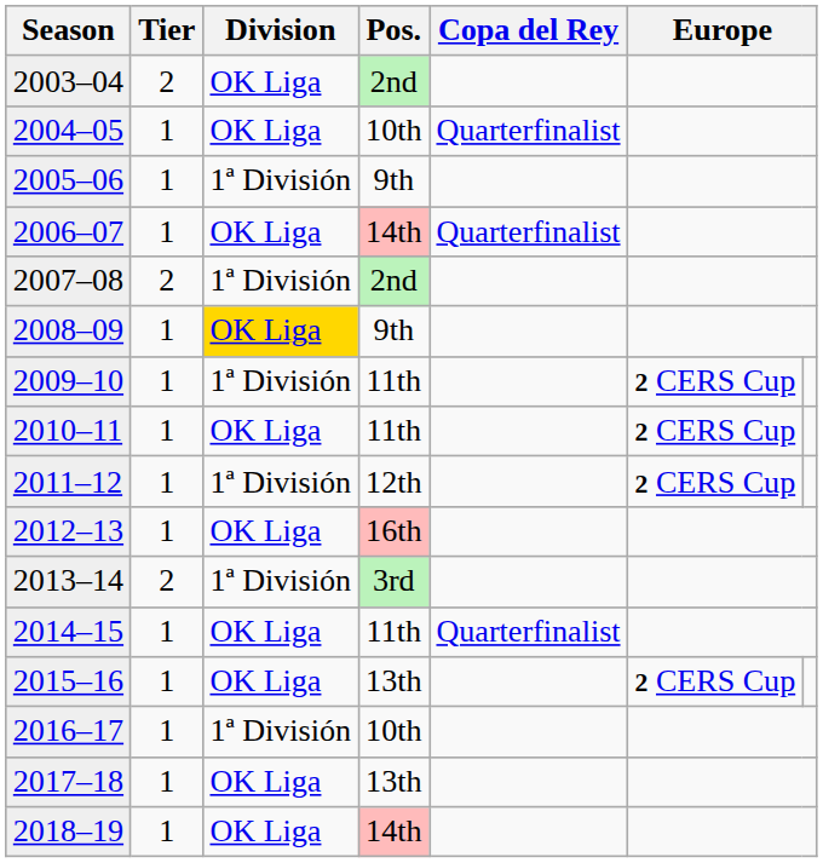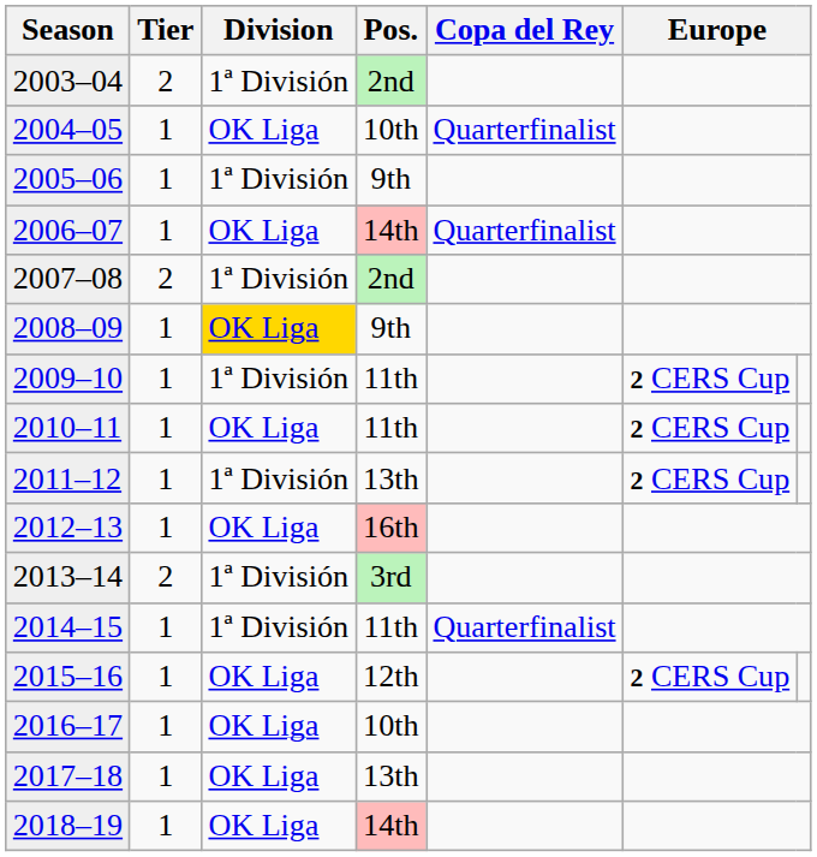 <table class="wikitable">
 <tr>
 <th>Season</th>
 <th>Tier</th>
 <th>Division</th>
 <th>Pos.</th>
 <th><a href='#'>Copa del Rey</a></th>
 <th colspan=2>Europe</th>
 </tr>
 <tr>
 <td style="background:#efefef;">2003–04</td>
 <td align="center">2</td>
-<td><a href='#'>OK Liga</a></td>
+<td>1ª División</td>
 <td align="center" bgcolor=#BBF3BB>2nd</td>
 <td></td>
 <td colspan=2></td>
 </tr>
 <tr>
 <td style="background:#efefef;"><a href='#'>2004–05</a></td>
 <td align="center">1</td>
 <td><a href='#'>OK Liga</a></td>
 <td align="center">10th</td>
 <td><a href='#'>Quarterfinalist</a></td>
 <td colspan=2></td>
 </tr>
 <tr>
 <td style="background:#efefef;"><a href='#'>2005–06</a></td>
 <td align="center">1</td>
 <td>1ª División</td>
 <td align="center">9th</td>
 <td></td>
 <td colspan=2></td>
 </tr>
 <tr>
 <td style="background:#efefef;"><a href='#'>2006–07</a></td>
 <td align="center">1</td>
 <td><a href='#'>OK Liga</a></td>
 <td align="center" bgcolor=#FFBBBB>14th</td>
 <td><a href='#'>Quarterfinalist</a></td>
 <td colspan=2></td>
 </tr>
 <tr>
 <td style="background:#efefef;">2007–08</td>
 <td align="center">2</td>
 <td>1ª División</td>
 <td align="center" bgcolor=#BBF3BB>2nd</td>
 <td></td>
 <td colspan=2></td>
 </tr>
 <tr>
 <td style="background:#efefef;"><a href='#'>2008–09</a></td>
 <td align="center">1</td>
 <td style="background: gold;"><a href='#'>OK Liga</a></td>
 <td align="center">9th</td>
 <td></td>
 <td colspan=2></td>
 </tr>
 <tr>
 <td style="background:#efefef;"><a href='#'>2009–10</a></td>
 <td align="center">1</td>
 <td>1ª División</td>
 <td align="center">11th</td>
 <td></td>
 <td><small><strong>2</strong></small> <a href='#'>CERS Cup</a></td>
 <td align=center></td>
 </tr>
 <tr>
 <td style="background:#efefef;"><a href='#'>2010–11</a></td>
 <td align="center">1</td>
 <td><a href='#'>OK Liga</a></td>
 <td align="center">11th</td>
 <td></td>
 <td><small><strong>2</strong></small> <a href='#'>CERS Cup</a></td>
 <td align=center></td>
 </tr>
 <tr>
 <td style="background:#efefef;"><a href='#'>2011–12</a></td>
 <td align="center">1</td>
 <td>1ª División</td>
-<td align="center">12th</td>
+<td align="center">13th</td>
 <td></td>
 <td><small><strong>2</strong></small> <a href='#'>CERS Cup</a></td>
 <td align=center></td>
 </tr>
 <tr>
 <td style="background:#efefef;"><a href='#'>2012–13</a></td>
 <td align="center">1</td>
 <td><a href='#'>OK Liga</a></td>
 <td align="center" bgcolor=#FFBBBB>16th</td>
 <td></td>
 <td colspan=2></td>
 </tr>
 <tr>
 <td style="background:#efefef;">2013–14</td>
 <td align="center">2</td>
 <td>1ª División</td>
 <td align="center" bgcolor=#BBF3BB>3rd</td>
 <td></td>
 <td colspan=2></td>
 </tr>
 <tr>
 <td style="background:#efefef;"><a href='#'>2014–15</a></td>
 <td align="center">1</td>
-<td><a href='#'>OK Liga</a></td>
+<td>1ª División</td>
 <td align="center">11th</td>
 <td><a href='#'>Quarterfinalist</a></td>
 <td colspan=2></td>
 </tr>
 <tr>
 <td style="background:#efefef;"><a href='#'>2015–16</a></td>
 <td align="center">1</td>
 <td><a href='#'>OK Liga</a></td>
-<td align="center">13th</td>
+<td align="center">12th</td>
 <td></td>
 <td><small><strong>2</strong></small> <a href='#'>CERS Cup</a></td>
 <td align=center></td>
 </tr>
 <tr>
 <td style="background:#efefef;"><a href='#'>2016–17</a></td>
 <td align="center">1</td>
-<td>1ª División</td>
+<td><a href='#'>OK Liga</a></td>
 <td align="center">10th</td>
 <td></td>
 <td colspan=2></td>
 </tr>
 <tr>
 <td style="background:#efefef;"><a href='#'>2017–18</a></td>
 <td align="center">1</td>
 <td><a href='#'>OK Liga</a></td>
 <td align=center>13th</td>
 <td></td>
 <td colspan=2></td>
 </tr>
 <tr>
 <td style="background:#efefef;"><a href='#'>2018–19</a></td>
 <td align="center">1</td>
 <td><a href='#'>OK Liga</a></td>
 <td align="center" bgcolor=#FFBBBB>14th</td>
 <td></td>
 <td colspan=2></td>
 </tr>
 </table>
